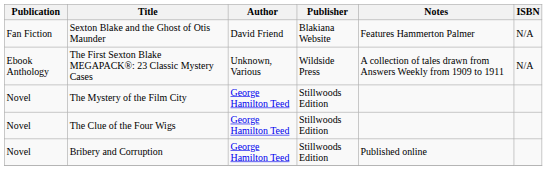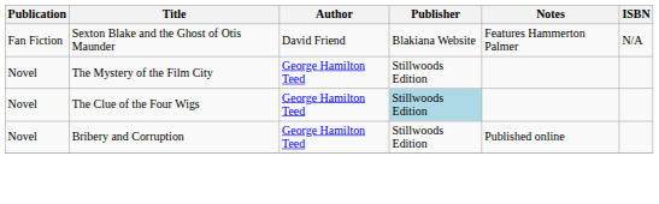 <table class="wikitable">
 <tr>
 <th>Publication</th>
 <th>Title</th>
 <th>Author</th>
 <th>Publisher</th>
 <th>Notes</th>
 <th>ISBN</th>
 </tr>
 <tr>
 <td>Fan Fiction</td>
 <td>Sexton Blake and the Ghost of Otis Maunder</td>
 <td>David Friend</td>
 <td>Blakiana Website</td>
 <td>Features Hammerton Palmer</td>
 <td>N/A</td>
 </tr>
 <tr>
-<td>Ebook Anthology</td>
-<td>The First Sexton Blake MEGAPACK®: 23 Classic Mystery Cases</td>
-<td>Unknown, Various</td>
-<td>Wildside Press</td>
-<td>A collection of tales drawn from Answers Weekly from 1909 to 1911</td>
-<td>N/A</td>
-</tr>
-<tr>
 <td>Novel</td>
 <td>The Mystery of the Film City</td>
 <td><a href='#'>George Hamilton Teed</a></td>
 <td>Stillwoods Edition</td>
 <td></td>
 <td></td>
 </tr>
 <tr>
 <td>Novel</td>
 <td>The Clue of the Four Wigs</td>
 <td><a href='#'>George Hamilton Teed</a></td>
-<td>Stillwoods Edition</td>
+<td style="background: lightblue;">Stillwoods Edition</td>
 <td></td>
 <td></td>
 </tr>
 <tr>
 <td>Novel</td>
 <td>Bribery and Corruption</td>
 <td><a href='#'>George Hamilton Teed</a></td>
 <td>Stillwoods Edition</td>
 <td>Published online</td>
 <td></td>
 </tr>
 <tr>
 </tr>
 </table>
